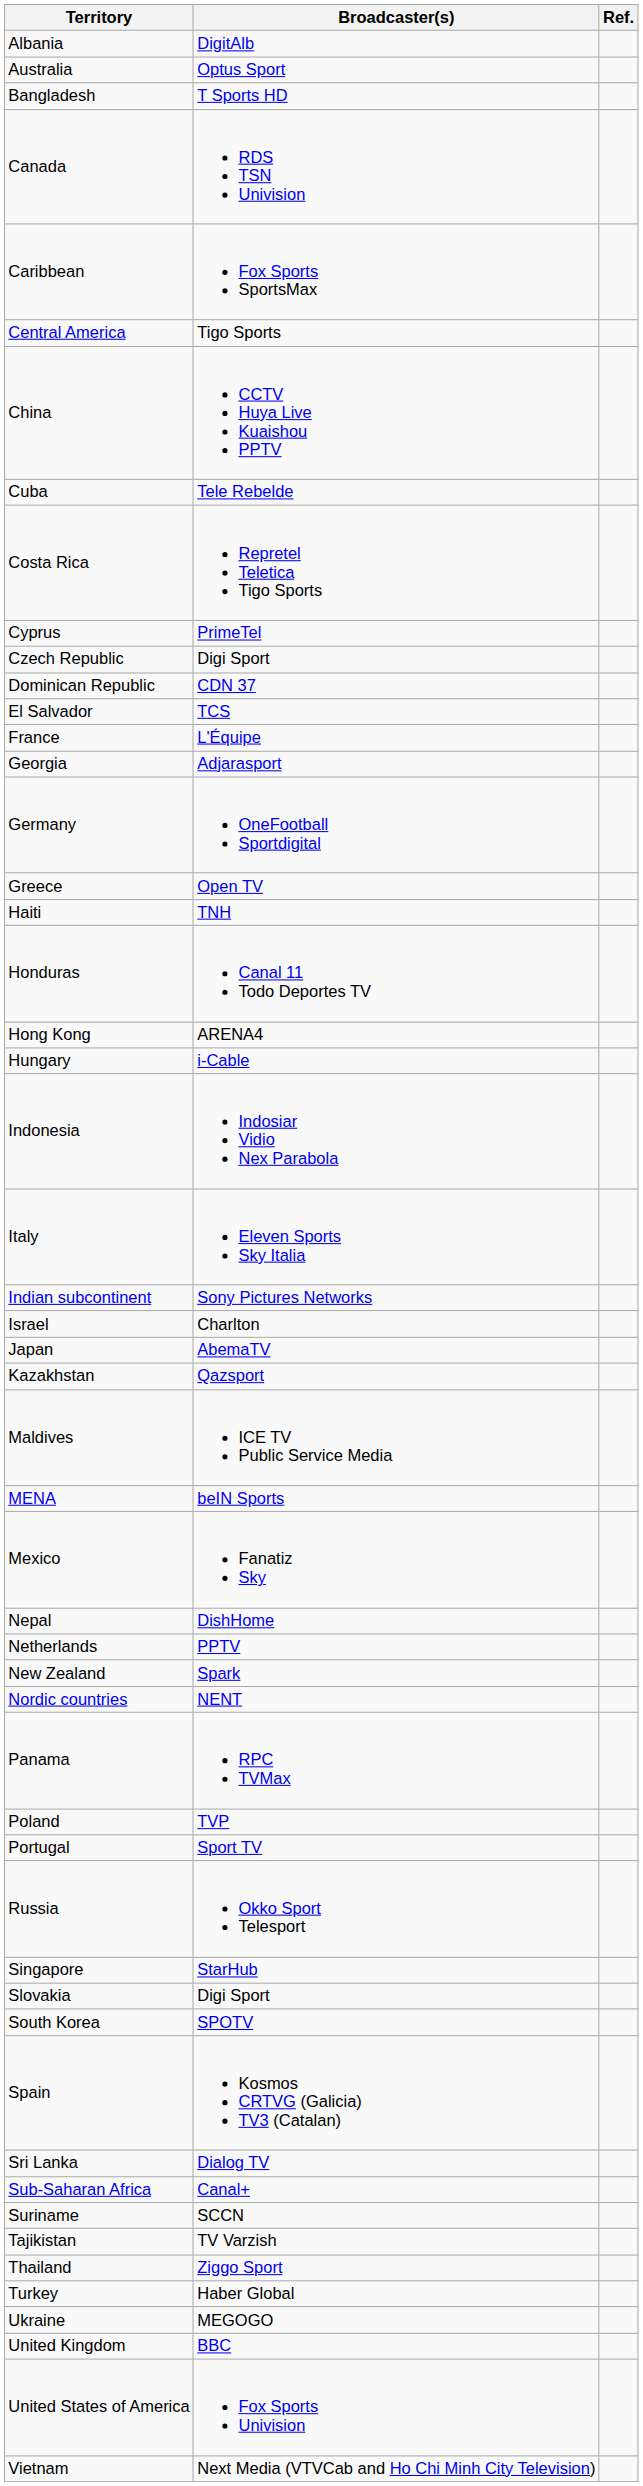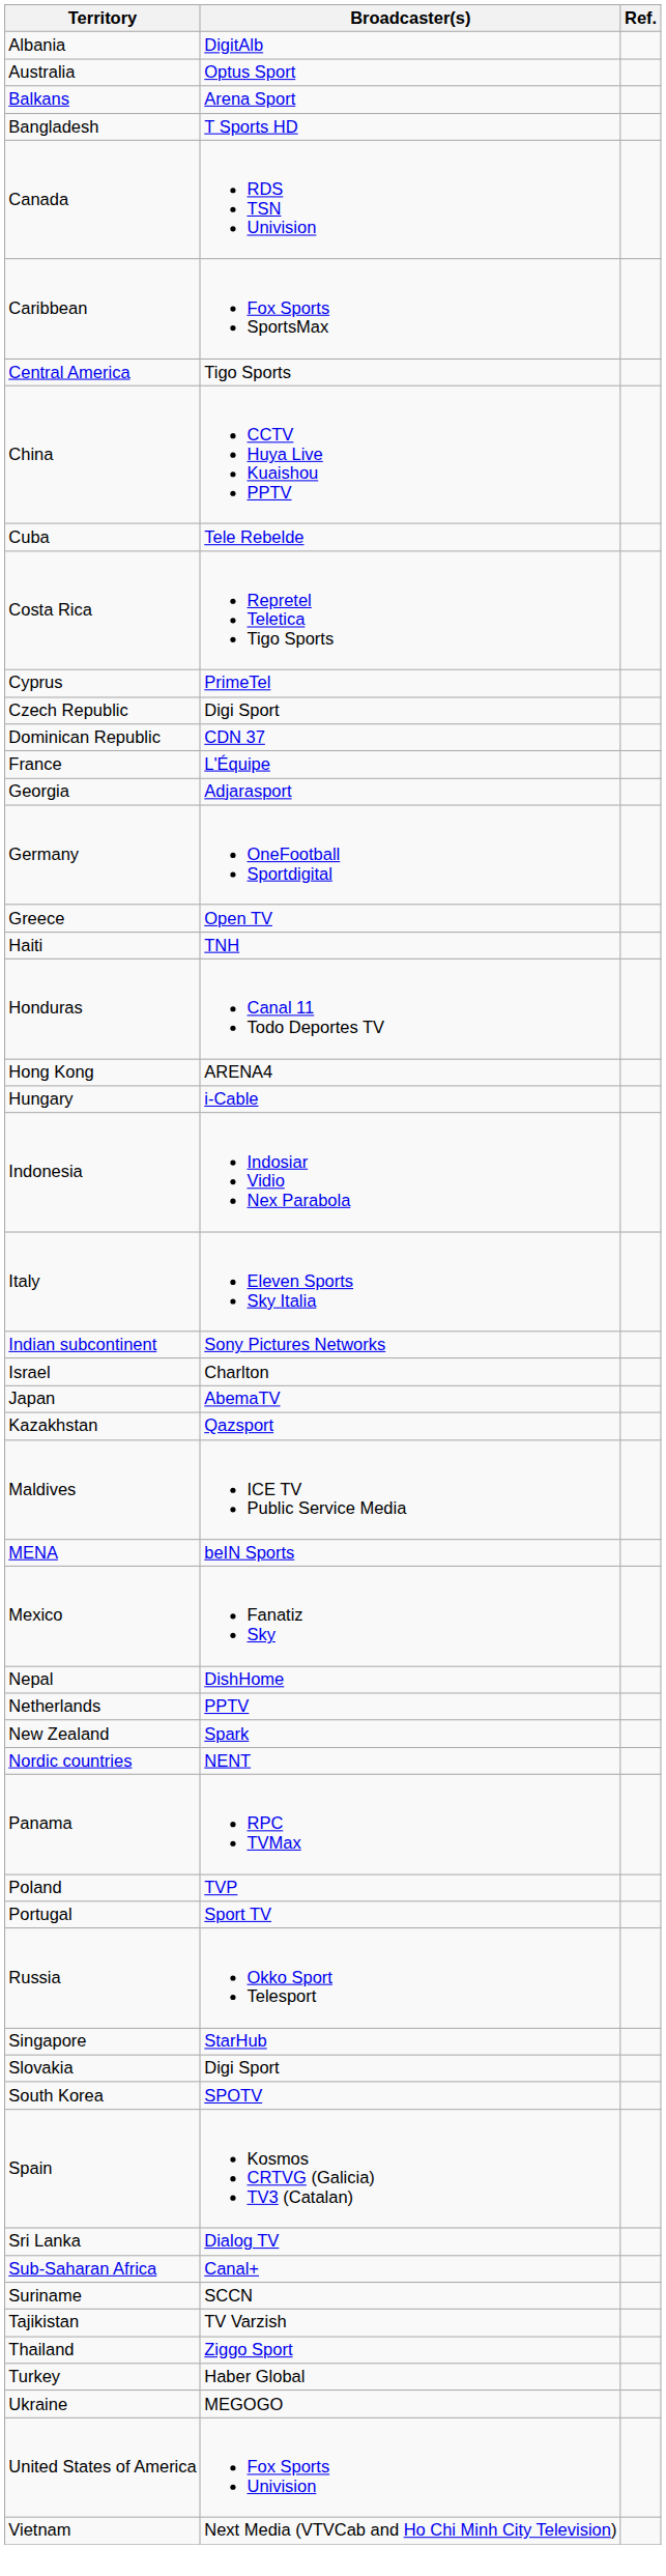 <table class="wikitable">
 <tr>
 <th>Territory</th>
 <th>Broadcaster(s)</th>
 <th>Ref.</th>
 </tr>
 <tr>
 <td>Albania</td>
 <td><a href='#'>DigitAlb</a></td>
 <td></td>
 </tr>
 <tr>
 <td>Australia</td>
 <td><a href='#'>Optus Sport</a></td>
+<td></td>
+</tr>
+<tr>
+<td><a href='#'>Balkans</a></td>
+<td><a href='#'>Arena Sport</a></td>
 <td></td>
 </tr>
 <tr>
 <td>Bangladesh</td>
 <td><a href='#'>T Sports HD</a></td>
 <td></td>
 </tr>
 <tr>
 <td>Canada</td>
 <td><br><ul><li><a href='#'>RDS</a></li><li><a href='#'>TSN</a></li><li><a href='#'>Univision</a></li></ul></td>
 <td></td>
 </tr>
 <tr>
 <td>Caribbean</td>
 <td><br><ul><li><a href='#'>Fox Sports</a></li><li>SportsMax</li></ul></td>
 <td></td>
 </tr>
 <tr>
 <td><a href='#'>Central America</a></td>
 <td>Tigo Sports</td>
 <td></td>
 </tr>
 <tr>
 <td>China</td>
 <td><br><ul><li><a href='#'>CCTV</a></li><li><a href='#'>Huya Live</a></li><li><a href='#'>Kuaishou</a></li><li><a href='#'>PPTV</a></li></ul></td>
 <td></td>
 </tr>
 <tr>
 <td>Cuba</td>
 <td><a href='#'>Tele Rebelde</a></td>
 <td></td>
 </tr>
 <tr>
 <td>Costa Rica</td>
 <td><br><ul><li><a href='#'>Repretel</a></li><li><a href='#'>Teletica</a></li><li>Tigo Sports</li></ul></td>
 <td></td>
 </tr>
 <tr>
 <td>Cyprus</td>
 <td><a href='#'>PrimeTel</a></td>
 <td></td>
 </tr>
 <tr>
 <td>Czech Republic</td>
 <td>Digi Sport</td>
 <td></td>
 </tr>
 <tr>
 <td>Dominican Republic</td>
 <td><a href='#'>CDN 37</a></td>
-<td></td>
-</tr>
-<tr>
-<td>El Salvador</td>
-<td><a href='#'>TCS</a></td>
 <td></td>
 </tr>
 <tr>
 <td>France</td>
 <td><a href='#'>L'Équipe</a></td>
 <td></td>
 </tr>
 <tr>
 <td>Georgia</td>
 <td><a href='#'>Adjarasport</a></td>
 <td></td>
 </tr>
 <tr>
 <td>Germany</td>
 <td><br><ul><li><a href='#'>OneFootball</a></li><li><a href='#'>Sportdigital</a></li></ul></td>
 <td></td>
 </tr>
 <tr>
 <td>Greece</td>
 <td><a href='#'>Open TV</a></td>
 <td></td>
 </tr>
 <tr>
 <td>Haiti</td>
 <td><a href='#'>TNH</a></td>
 <td></td>
 </tr>
 <tr>
 <td>Honduras</td>
 <td><br><ul><li><a href='#'>Canal 11</a></li><li>Todo Deportes TV</li></ul></td>
 <td></td>
 </tr>
 <tr>
 <td>Hong Kong</td>
 <td>ARENA4</td>
 <td></td>
 </tr>
 <tr>
 <td>Hungary</td>
 <td><a href='#'>i-Cable</a></td>
 <td></td>
 </tr>
 <tr>
 <td>Indonesia</td>
 <td><br><ul><li><a href='#'>Indosiar</a></li><li><a href='#'>Vidio</a></li><li><a href='#'>Nex Parabola</a></li></ul></td>
 <td></td>
 </tr>
 <tr>
 <td>Italy</td>
 <td><br><ul><li><a href='#'>Eleven Sports</a></li><li><a href='#'>Sky Italia</a></li></ul></td>
 <td></td>
 </tr>
 <tr>
 <td><a href='#'>Indian subcontinent</a></td>
 <td><a href='#'>Sony Pictures Networks</a></td>
 <td></td>
 </tr>
 <tr>
 <td>Israel</td>
 <td>Charlton</td>
 <td></td>
 </tr>
 <tr>
 <td>Japan</td>
 <td><a href='#'>AbemaTV</a></td>
 <td></td>
 </tr>
 <tr>
 <td>Kazakhstan</td>
 <td><a href='#'>Qazsport</a></td>
 <td></td>
 </tr>
 <tr>
 <td>Maldives</td>
 <td><br><ul><li>ICE TV</li><li>Public Service Media</li></ul></td>
 <td></td>
 </tr>
 <tr>
 <td><a href='#'>MENA</a></td>
 <td><a href='#'>beIN Sports</a></td>
 <td></td>
 </tr>
 <tr>
 <td>Mexico</td>
 <td><br><ul><li>Fanatiz</li><li><a href='#'>Sky</a></li></ul></td>
 <td></td>
 </tr>
 <tr>
 <td>Nepal</td>
 <td><a href='#'>DishHome</a></td>
 <td></td>
 </tr>
 <tr>
 <td>Netherlands</td>
 <td><a href='#'>PPTV</a></td>
 <td></td>
 </tr>
 <tr>
 <td>New Zealand</td>
 <td><a href='#'>Spark</a></td>
 <td></td>
 </tr>
 <tr>
 <td><a href='#'>Nordic countries</a></td>
 <td><a href='#'>NENT</a></td>
 <td></td>
 </tr>
 <tr>
 <td>Panama</td>
 <td><br><ul><li><a href='#'>RPC</a></li><li><a href='#'>TVMax</a></li></ul></td>
 <td></td>
 </tr>
 <tr>
 <td>Poland</td>
 <td><a href='#'>TVP</a></td>
 <td></td>
 </tr>
 <tr>
 <td>Portugal</td>
 <td><a href='#'>Sport TV</a></td>
 <td></td>
 </tr>
 <tr>
 <td>Russia</td>
 <td><br><ul><li><a href='#'>Okko Sport</a></li><li>Telesport</li></ul></td>
 <td></td>
 </tr>
 <tr>
 <td>Singapore</td>
 <td><a href='#'>StarHub</a></td>
 <td></td>
 </tr>
 <tr>
 <td>Slovakia</td>
 <td>Digi Sport</td>
 <td></td>
 </tr>
 <tr>
 <td>South Korea</td>
 <td><a href='#'>SPOTV</a></td>
 <td></td>
 </tr>
 <tr>
 <td>Spain</td>
 <td><br><ul><li>Kosmos</li><li><a href='#'>CRTVG</a> (Galicia)</li><li><a href='#'>TV3</a> (Catalan)</li></ul></td>
 <td></td>
 </tr>
 <tr>
 <td>Sri Lanka</td>
 <td><a href='#'>Dialog TV</a></td>
 <td></td>
 </tr>
 <tr>
 <td><a href='#'>Sub-Saharan Africa</a></td>
 <td><a href='#'>Canal+</a></td>
 <td></td>
 </tr>
 <tr>
 <td>Suriname</td>
 <td>SCCN</td>
 <td></td>
 </tr>
 <tr>
 <td>Tajikistan</td>
 <td>TV Varzish</td>
 <td></td>
 </tr>
 <tr>
 <td>Thailand</td>
 <td><a href='#'>Ziggo Sport</a></td>
 <td></td>
 </tr>
 <tr>
 <td>Turkey</td>
 <td>Haber Global</td>
 <td></td>
 </tr>
 <tr>
 <td>Ukraine</td>
 <td>MEGOGO</td>
 <td></td>
 </tr>
 <tr>
-<td>United Kingdom</td>
-<td><a href='#'>BBC</a></td>
-<td></td>
-</tr>
-<tr>
 <td>United States of America</td>
 <td><br><ul><li><a href='#'>Fox Sports</a></li><li><a href='#'>Univision</a></li></ul></td>
 <td></td>
 </tr>
 <tr>
 <td>Vietnam</td>
 <td>Next Media (VTVCab and <a href='#'>Ho Chi Minh City Television</a>)</td>
 <td></td>
 </tr>
 </table>
